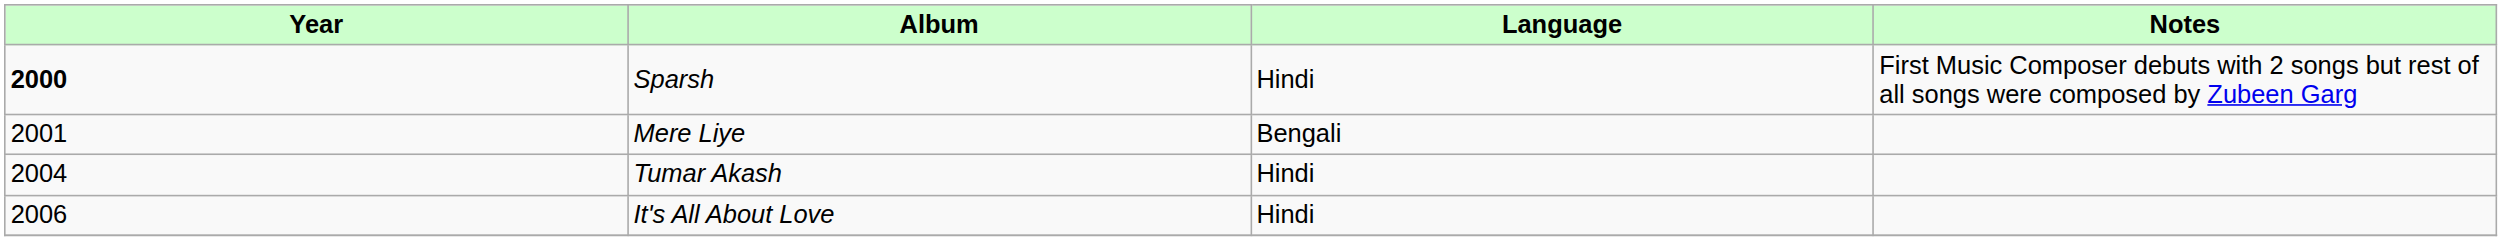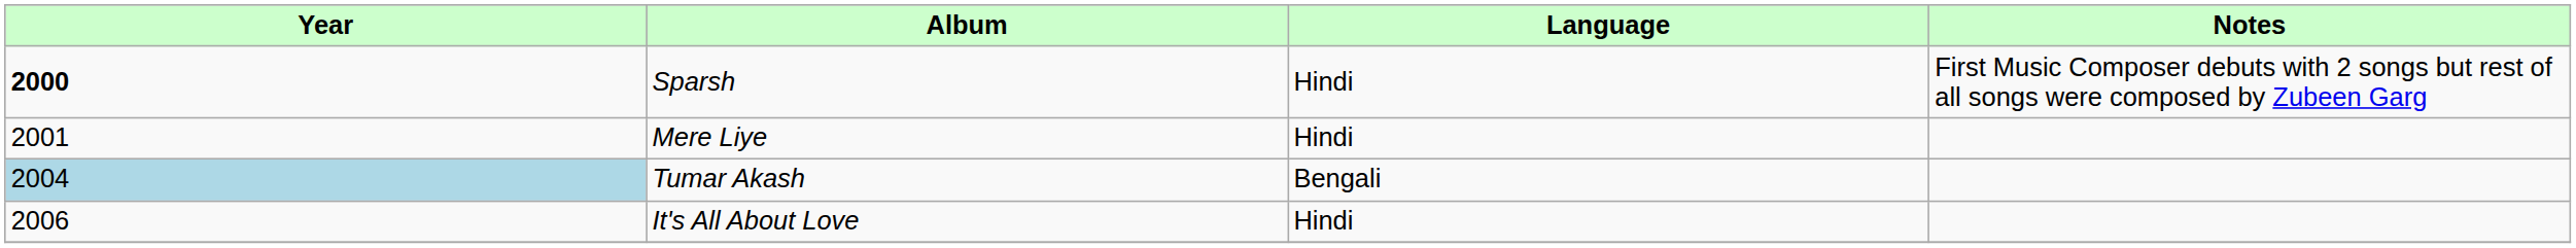 <table class="wikitable">
 <tr style="background:#cfc; text-align:center;">
 <td ! scope="col" style="width:20%;"><strong>Year</strong></td>
 <td ! scope="col" style="width:20%;"><strong>Album</strong></td>
 <td ! scope="col" style="width:20%;"><strong>Language</strong></td>
 <td ! scope="col" style="width:20%;"><strong>Notes</strong></td>
 </tr>
 <tr>
 <td><strong>2000</strong></td>
 <td><em>Sparsh</em></td>
 <td>Hindi</td>
 <td>First Music Composer debuts with 2 songs but rest of all songs were composed by <a href='#'>Zubeen Garg</a></td>
 </tr>
 <tr>
 <td>2001</td>
 <td><em>Mere Liye</em></td>
-<td>Bengali</td>
+<td>Hindi</td>
 <td></td>
 </tr>
 <tr>
-<td>2004</td>
+<td style="background: lightblue;">2004</td>
 <td><em>Tumar Akash</em></td>
-<td>Hindi</td>
+<td>Bengali</td>
 <td></td>
 </tr>
 <tr>
 <td>2006</td>
 <td><em>It's All About Love</em></td>
 <td>Hindi</td>
 <td></td>
 </tr>
 <tr>
 </tr>
 </table>
